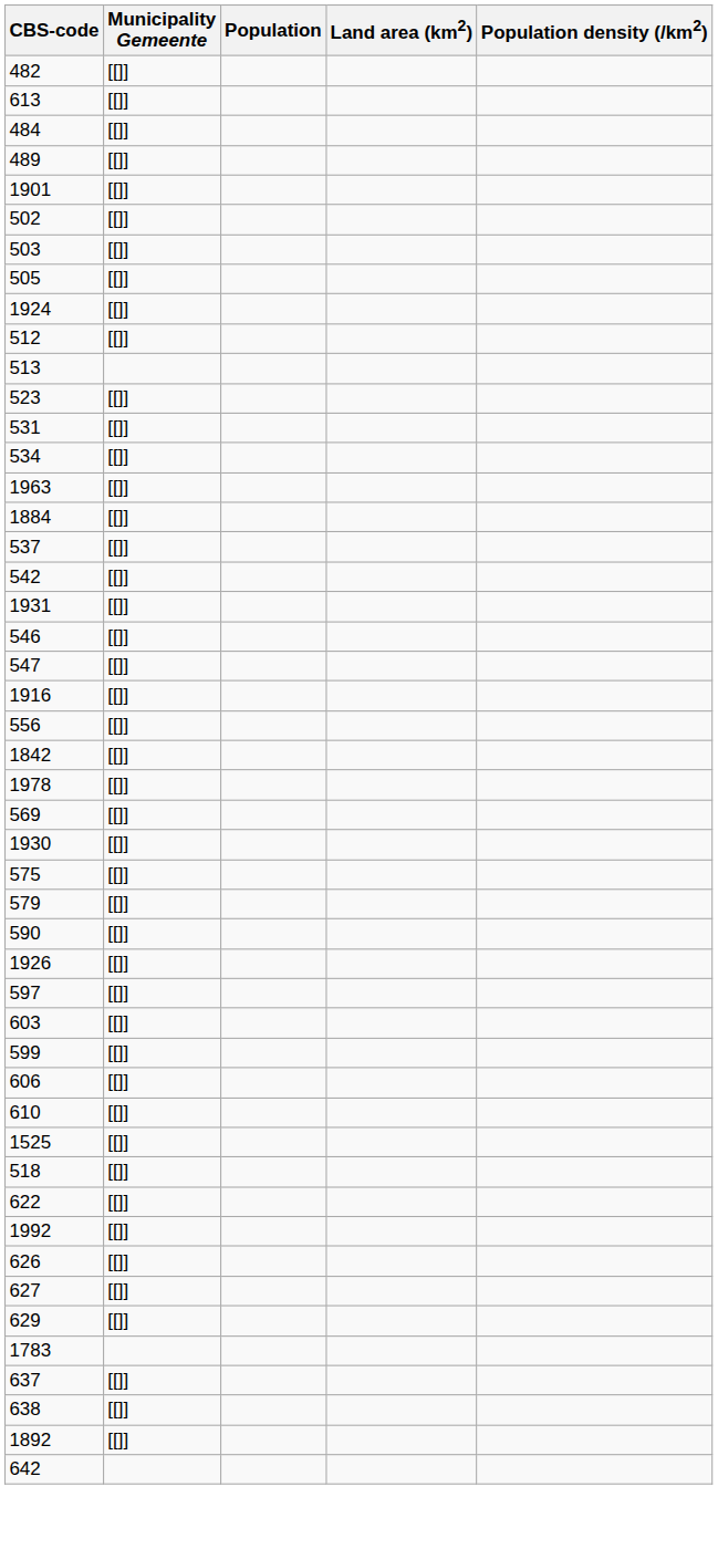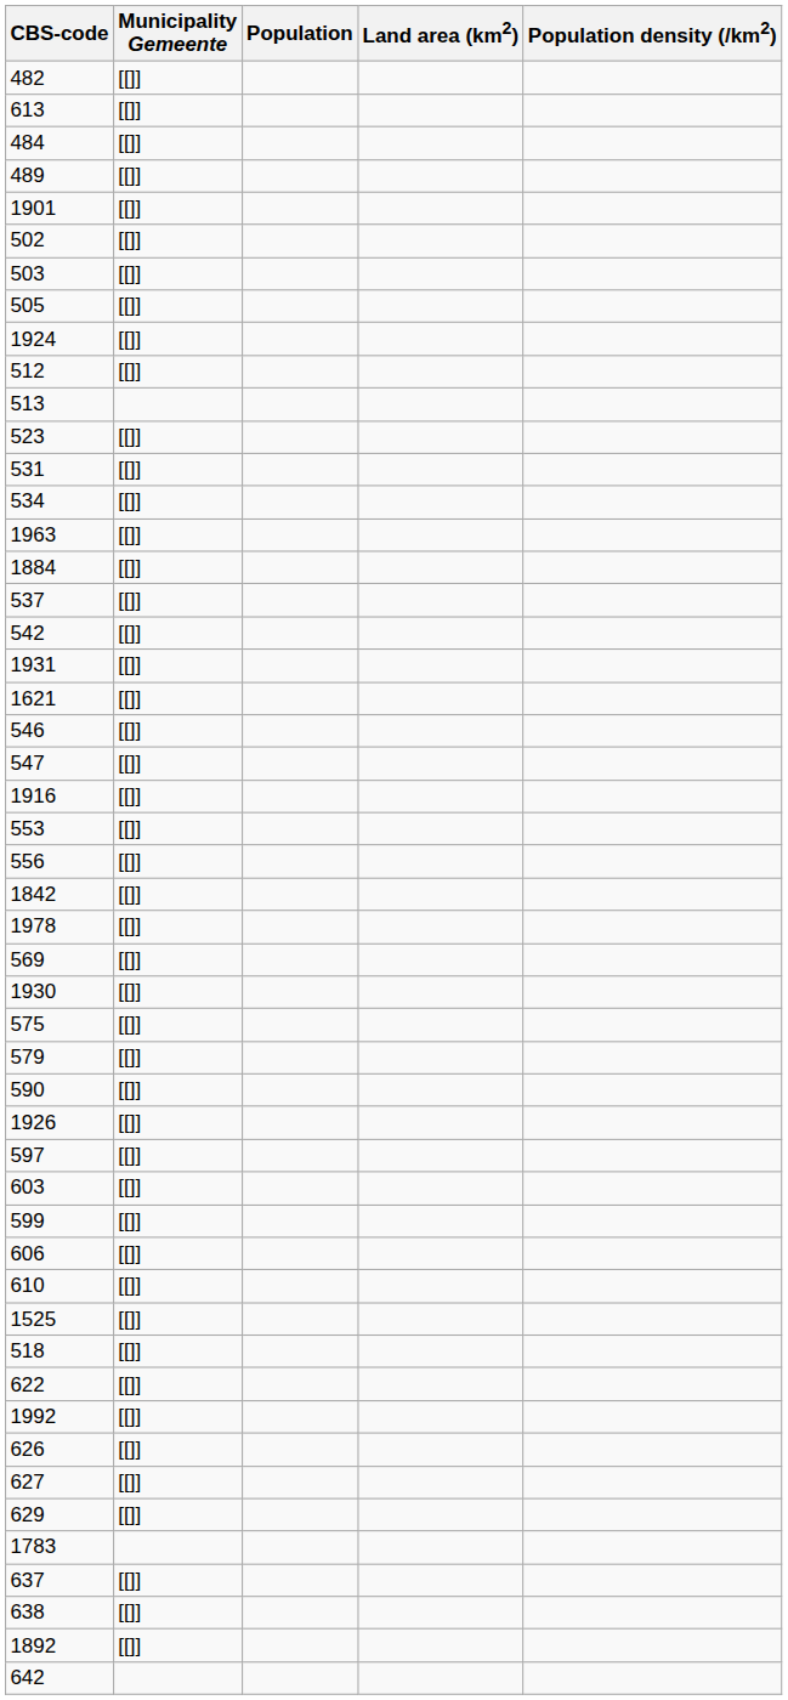 <table class="wikitable sortable">
 <tr>
 <th>CBS-code</th>
 <th>Municipality<br><em>Gemeente</em></th>
 <th>Population</th>
 <th>Land area (km<sup>2</sup>)</th>
 <th>Population density (/km<sup>2</sup>)</th>
 </tr>
 <tr>
 <td>482</td>
 <td>[[]]</td>
 <td></td>
 <td></td>
 <td></td>
 </tr>
 <tr>
 <td>613</td>
 <td>[[]]</td>
 <td></td>
 <td></td>
 <td></td>
 </tr>
 <tr>
 <td>484</td>
 <td>[[]]</td>
 <td></td>
 <td></td>
 <td></td>
 </tr>
 <tr>
 <td>489</td>
 <td>[[]]</td>
 <td></td>
 <td></td>
 <td></td>
 </tr>
 <tr>
 <td>1901</td>
 <td>[[]]</td>
 <td></td>
 <td></td>
 <td></td>
 </tr>
 <tr>
 <td>502</td>
 <td>[[]]</td>
 <td></td>
 <td></td>
 <td></td>
 </tr>
 <tr>
 <td>503</td>
 <td>[[]]</td>
 <td></td>
 <td></td>
 <td></td>
 </tr>
 <tr>
 <td>505</td>
 <td>[[]]</td>
 <td></td>
 <td></td>
 <td></td>
 </tr>
 <tr>
 <td>1924</td>
 <td>[[]]</td>
 <td></td>
 <td></td>
 <td></td>
 </tr>
 <tr>
 <td>512</td>
 <td>[[]]</td>
 <td></td>
 <td></td>
 <td></td>
 </tr>
 <tr>
 <td>513</td>
 <td><a href='#'></a></td>
 <td></td>
 <td></td>
 <td></td>
 </tr>
 <tr>
 <td>523</td>
 <td>[[]]</td>
 <td></td>
 <td></td>
 <td></td>
 </tr>
 <tr>
 <td>531</td>
 <td>[[]]</td>
 <td></td>
 <td></td>
 <td></td>
 </tr>
 <tr>
 <td>534</td>
 <td>[[]]</td>
 <td></td>
 <td></td>
 <td></td>
 </tr>
 <tr>
 <td>1963</td>
 <td>[[]]</td>
 <td></td>
 <td></td>
 <td></td>
 </tr>
 <tr>
 <td>1884</td>
 <td>[[]]</td>
 <td></td>
 <td></td>
 <td></td>
 </tr>
 <tr>
 <td>537</td>
 <td>[[]]</td>
 <td></td>
 <td></td>
 <td></td>
 </tr>
 <tr>
 <td>542</td>
 <td>[[]]</td>
 <td></td>
 <td></td>
 <td></td>
 </tr>
 <tr>
 <td>1931</td>
 <td>[[]]</td>
 <td></td>
 <td></td>
 <td></td>
 </tr>
 <tr>
+<td>1621</td>
+<td>[[]]</td>
+<td></td>
+<td></td>
+<td></td>
+</tr>
+<tr>
 <td>546</td>
 <td>[[]]</td>
 <td></td>
 <td></td>
 <td></td>
 </tr>
 <tr>
 <td>547</td>
 <td>[[]]</td>
 <td></td>
 <td></td>
 <td></td>
 </tr>
 <tr>
 <td>1916</td>
+<td>[[]]</td>
+<td></td>
+<td></td>
+<td></td>
+</tr>
+<tr>
+<td>553</td>
 <td>[[]]</td>
 <td></td>
 <td></td>
 <td></td>
 </tr>
 <tr>
 <td>556</td>
 <td>[[]]</td>
 <td></td>
 <td></td>
 <td></td>
 </tr>
 <tr>
 <td>1842</td>
 <td>[[]]</td>
 <td></td>
 <td></td>
 <td></td>
 </tr>
 <tr>
 <td>1978</td>
 <td>[[]]</td>
 <td></td>
 <td></td>
 <td></td>
 </tr>
 <tr>
 <td>569</td>
 <td>[[]]</td>
 <td></td>
 <td></td>
 <td></td>
 </tr>
 <tr>
 <td>1930</td>
 <td>[[]]</td>
 <td></td>
 <td></td>
 <td></td>
 </tr>
 <tr>
 <td>575</td>
 <td>[[]]</td>
 <td></td>
 <td></td>
 <td></td>
 </tr>
 <tr>
 <td>579</td>
 <td>[[]]</td>
 <td></td>
 <td></td>
 <td></td>
 </tr>
 <tr>
 <td>590</td>
 <td>[[]]</td>
 <td></td>
 <td></td>
 <td></td>
 </tr>
 <tr>
 <td>1926</td>
 <td>[[]]</td>
 <td></td>
 <td></td>
 <td></td>
 </tr>
 <tr>
 <td>597</td>
 <td>[[]]</td>
 <td></td>
 <td></td>
 <td></td>
 </tr>
 <tr>
 <td>603</td>
 <td>[[]]</td>
 <td></td>
 <td></td>
 <td></td>
 </tr>
 <tr>
 <td>599</td>
 <td>[[]]</td>
 <td></td>
 <td></td>
 <td></td>
 </tr>
 <tr>
 <td>606</td>
 <td>[[]]</td>
 <td></td>
 <td></td>
 <td></td>
 </tr>
 <tr>
 <td>610</td>
 <td>[[]]</td>
 <td></td>
 <td></td>
 <td></td>
 </tr>
 <tr>
 <td>1525</td>
 <td>[[]]</td>
 <td></td>
 <td></td>
 <td></td>
 </tr>
 <tr>
 <td>518</td>
 <td>[[]]</td>
 <td></td>
 <td></td>
 <td></td>
 </tr>
 <tr>
 <td>622</td>
 <td>[[]]</td>
 <td></td>
 <td></td>
 <td></td>
 </tr>
 <tr>
 <td>1992</td>
 <td>[[]]</td>
 <td></td>
 <td></td>
 <td></td>
 </tr>
 <tr>
 <td>626</td>
 <td>[[]]</td>
 <td></td>
 <td></td>
 <td></td>
 </tr>
 <tr>
 <td>627</td>
 <td>[[]]</td>
 <td></td>
 <td></td>
 <td></td>
 </tr>
 <tr>
 <td>629</td>
 <td>[[]]</td>
 <td></td>
 <td></td>
 <td></td>
 </tr>
 <tr>
 <td>1783</td>
 <td><a href='#'></a></td>
 <td></td>
 <td></td>
 <td></td>
 </tr>
 <tr>
 <td>637</td>
 <td>[[]]</td>
 <td></td>
 <td></td>
 <td></td>
 </tr>
 <tr>
 <td>638</td>
 <td>[[]]</td>
 <td></td>
 <td></td>
 <td></td>
 </tr>
 <tr>
 <td>1892</td>
 <td>[[]]</td>
 <td></td>
 <td></td>
 <td></td>
 </tr>
 <tr>
 <td>642</td>
 <td><a href='#'></a></td>
 <td></td>
 <td></td>
 <td></td>
 </tr>
 </table>
